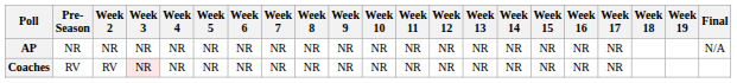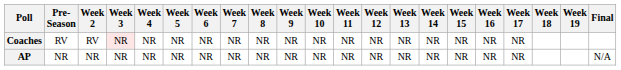 <table class="wikitable" style="white-space:nowrap;font-size:90%">
 <tr>
 <th>Poll</th>
 <th>Pre-<br>Season</th>
 <th>Week<br>2</th>
 <th>Week<br>3</th>
 <th>Week<br>4</th>
 <th>Week<br>5</th>
 <th>Week<br>6</th>
 <th>Week<br>7</th>
 <th>Week<br>8</th>
 <th>Week<br>9</th>
 <th>Week<br>10</th>
 <th>Week<br>11</th>
 <th>Week<br>12</th>
 <th>Week<br>13</th>
 <th>Week<br>14</th>
 <th>Week<br>15</th>
 <th>Week<br>16</th>
 <th>Week<br>17</th>
 <th>Week<br>18</th>
 <th>Week<br>19</th>
 <th>Final</th>
 </tr>
 <tr style="text-align:center;">
+<th>Coaches</th>
+<td style="background:#FFF;">RV</td>
+<td style="background:#FFF;">RV</td>
+<td style="background:#FFE6E6;">NR</td>
+<td style="background:#FFF;">NR</td>
+<td style="background:#FFF;">NR</td>
+<td style="background:#FFF;">NR</td>
+<td style="background:#FFF;">NR</td>
+<td style="background:#FFF;">NR</td>
+<td style="background:#FFF;">NR</td>
+<td style="background:#FFF;">NR</td>
+<td style="background:#FFF;">NR</td>
+<td style="background:#FFF;">NR</td>
+<td style="background:#FFF;">NR</td>
+<td style="background:#FFF;">NR</td>
+<td style="background:#FFF;">NR</td>
+<td style="background:#FFF;">NR</td>
+<td style="background:#FFF;">NR</td>
+<td style="background:#FFF;"></td>
+<td style="background:#FFF;"></td>
+<td style="background:#FFF;"></td>
+</tr>
+<tr style="text-align:center;">
 <th>AP</th>
 <td style="background:#FFF;">NR</td>
 <td style="background:#FFF;">NR</td>
 <td style="background:#FFF;">NR</td>
 <td style="background:#FFF;">NR</td>
 <td style="background:#FFF;">NR</td>
 <td style="background:#FFF;">NR</td>
 <td style="background:#FFF;">NR</td>
 <td style="background:#FFF;">NR</td>
 <td style="background:#FFF;">NR</td>
 <td style="background:#FFF;">NR</td>
 <td style="background:#FFF;">NR</td>
 <td style="background:#FFF;">NR</td>
 <td style="background:#FFF;">NR</td>
 <td style="background:#FFF;">NR</td>
 <td style="background:#FFF;">NR</td>
 <td style="background:#FFF;">NR</td>
 <td style="background:#FFF;">NR</td>
 <td style="background:#FFF;"></td>
 <td style="background:#FFF;"></td>
 <td style="background:#FFF;">N/A</td>
 </tr>
-<tr style="text-align:center;">
-<th>Coaches</th>
-<td style="background:#FFF;">RV</td>
-<td style="background:#FFF;">RV</td>
-<td style="background:#FFE6E6;">NR</td>
-<td style="background:#FFF;">NR</td>
-<td style="background:#FFF;">NR</td>
-<td style="background:#FFF;">NR</td>
-<td style="background:#FFF;">NR</td>
-<td style="background:#FFF;">NR</td>
-<td style="background:#FFF;">NR</td>
-<td style="background:#FFF;">NR</td>
-<td style="background:#FFF;">NR</td>
-<td style="background:#FFF;">NR</td>
-<td style="background:#FFF;">NR</td>
-<td style="background:#FFF;">NR</td>
-<td style="background:#FFF;">NR</td>
-<td style="background:#FFF;">NR</td>
-<td style="background:#FFF;">NR</td>
-<td style="background:#FFF;"></td>
-<td style="background:#FFF;"></td>
-<td style="background:#FFF;"></td>
-</tr>
 </table>
